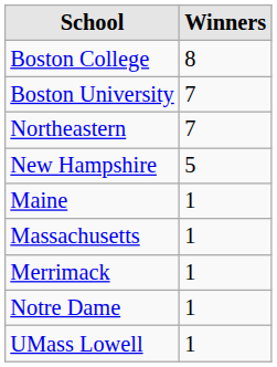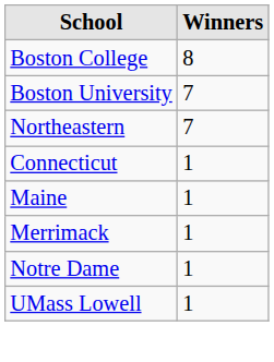 <table class="wikitable">
 <tr>
 <th style="background:#e5e5e5;">School</th>
 <th style="background:#e5e5e5;">Winners</th>
 </tr>
 <tr>
 <td><a href='#'>Boston College</a></td>
 <td>8</td>
 </tr>
 <tr>
 <td><a href='#'>Boston University</a></td>
 <td>7</td>
 </tr>
 <tr>
 <td><a href='#'>Northeastern</a></td>
 <td>7</td>
 </tr>
 <tr>
-<td><a href='#'>New Hampshire</a></td>
-<td>5</td>
+<td><a href='#'>Connecticut</a></td>
+<td>1</td>
 </tr>
 <tr>
 <td><a href='#'>Maine</a></td>
-<td>1</td>
-</tr>
-<tr>
-<td><a href='#'>Massachusetts</a></td>
 <td>1</td>
 </tr>
 <tr>
 <td><a href='#'>Merrimack</a></td>
 <td>1</td>
 </tr>
 <tr>
 <td><a href='#'>Notre Dame</a></td>
 <td>1</td>
 </tr>
 <tr>
 <td><a href='#'>UMass Lowell</a></td>
 <td>1</td>
 </tr>
 </table>
